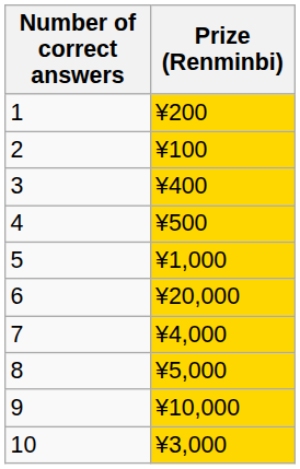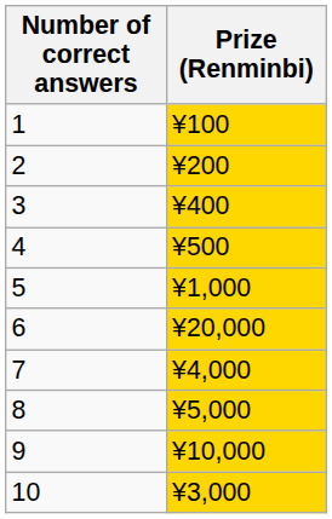 <table class="wikitable" width="200px">
 <tr>
 <th>Number of correct answers</th>
 <th>Prize (Renminbi)</th>
 </tr>
 <tr>
 <td>1</td>
-<td bgcolor="gold">¥200</td>
+<td bgcolor="gold">¥100</td>
 </tr>
 <tr>
 <td>2</td>
-<td bgcolor="gold">¥100</td>
+<td bgcolor="gold">¥200</td>
 </tr>
 <tr>
 <td>3</td>
 <td bgcolor="gold">¥400</td>
 </tr>
 <tr>
 <td>4</td>
 <td bgcolor="gold">¥500</td>
 </tr>
 <tr>
 <td>5</td>
 <td bgcolor="gold">¥1,000</td>
 </tr>
 <tr>
 <td>6</td>
 <td bgcolor="gold">¥20,000</td>
 </tr>
 <tr>
 <td>7</td>
 <td bgcolor="gold">¥4,000</td>
 </tr>
 <tr>
 <td>8</td>
 <td bgcolor="gold">¥5,000</td>
 </tr>
 <tr>
 <td>9</td>
 <td bgcolor="gold">¥10,000</td>
 </tr>
 <tr>
 <td>10</td>
 <td bgcolor="gold">¥3,000</td>
 </tr>
 </table>
